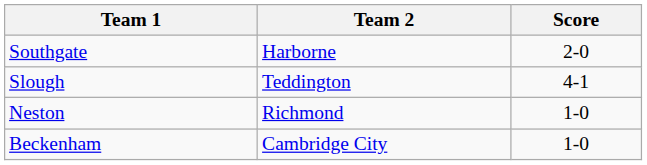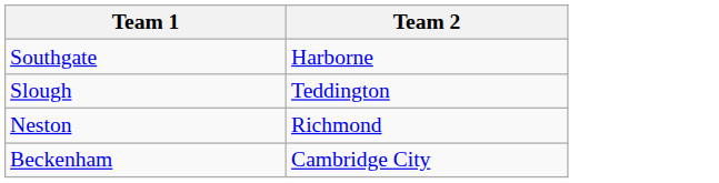 <table class="wikitable" style="font-size: 100%">
 <tr>
 <th width=200>Team 1</th>
 <th width=200>Team 2</th>
-<th width=100>Score</th>
 </tr>
 <tr>
 <td><a href='#'>Southgate</a></td>
 <td><a href='#'>Harborne</a></td>
-<td align=center>2-0</td>
 </tr>
 <tr>
 <td><a href='#'>Slough</a></td>
 <td><a href='#'>Teddington</a></td>
-<td align=center>4-1</td>
 </tr>
 <tr>
 <td><a href='#'>Neston</a></td>
 <td><a href='#'>Richmond</a></td>
-<td align=center>1-0</td>
 </tr>
 <tr>
 <td><a href='#'>Beckenham</a></td>
 <td><a href='#'>Cambridge City</a></td>
-<td align=center>1-0</td>
 </tr>
 </table>
